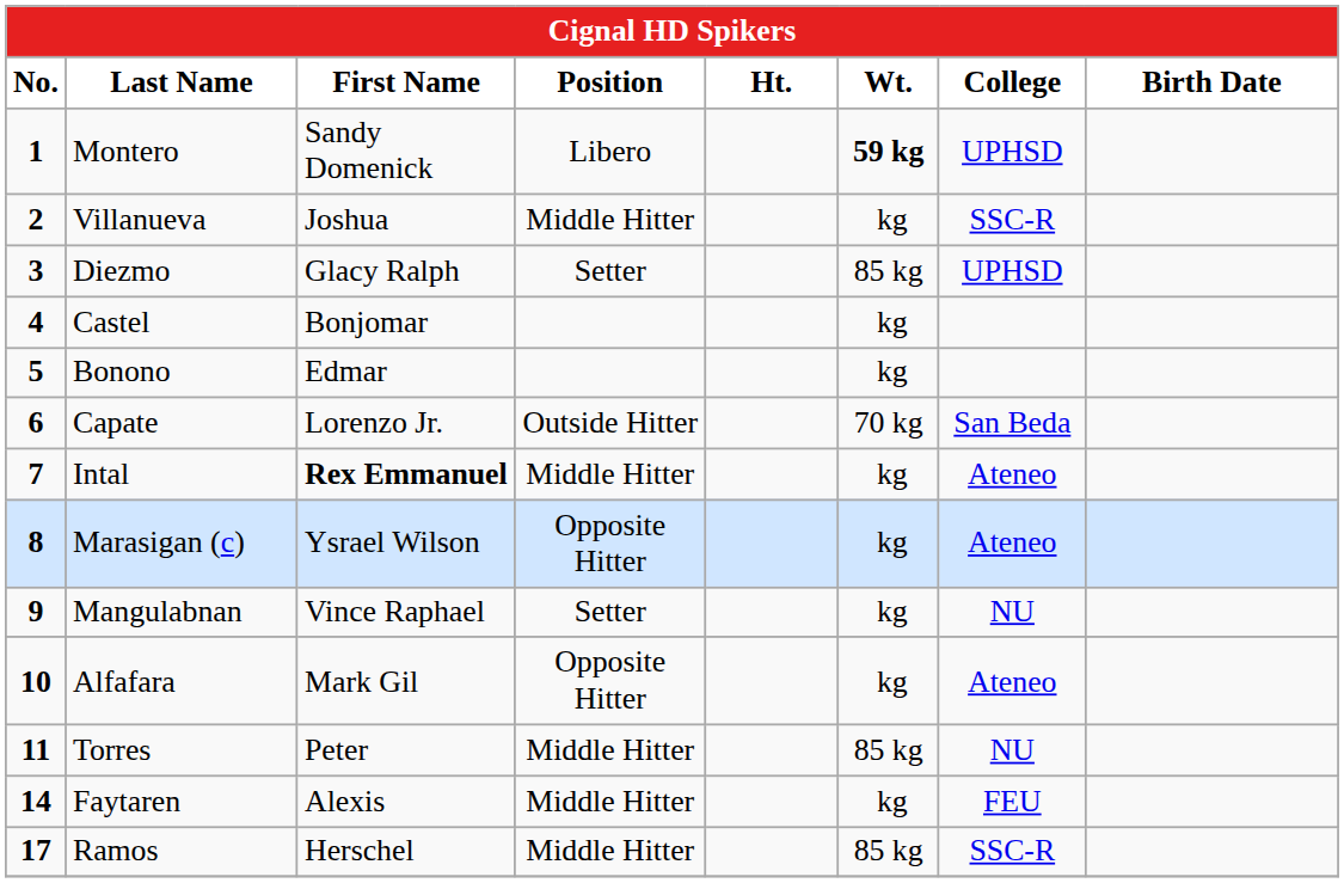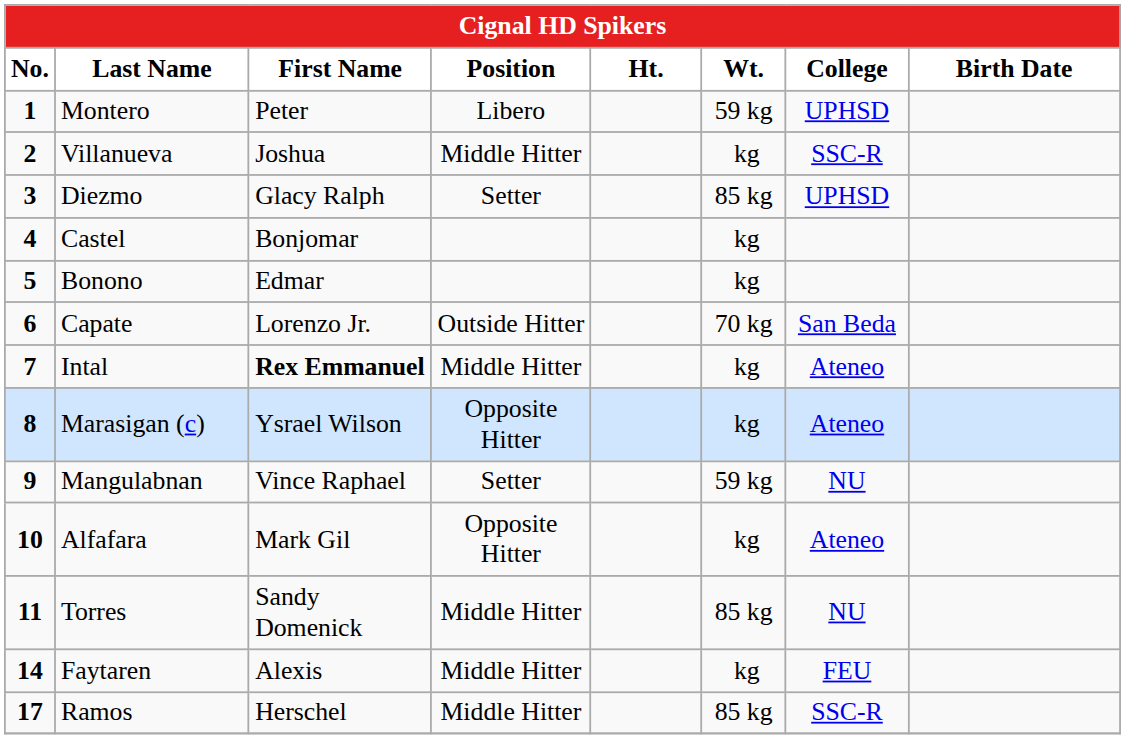 <table class="wikitable" style="text-align:center; width: 100%; font-size:90%;">
 <tr>
 <th colspan="8" style= "background: #E62020; color: White; text-align: center;"><strong>Cignal HD Spikers</strong></th>
 </tr>
 <tr>
 <th width=3px style="background: White; color: Black; text-align: center"><strong>No.</strong></th>
 <th width=130px style="background: White; color: Black">Last Name</th>
 <th width=130px style="background: White; color: Black">First Name</th>
 <th width=120px style="background: White; color: Black">Position</th>
 <th width=100px style="background: White; color: Black">Ht.</th>
 <th width=50px style="background: White; color: Black">Wt.</th>
 <th width=80px style="background: White; color: Black">College</th>
 <th width=210px style="background: White; color: Black">Birth Date</th>
 </tr>
 <tr>
 <td><strong>1</strong></td>
 <td style="text-align: left">Montero</td>
-<td style="text-align: left">Sandy Domenick</td>
+<td style="text-align: left">Peter</td>
 <td>Libero</td>
 <td></td>
-<td><strong>59 kg</strong></td>
+<td>59 kg</td>
 <td><a href='#'>UPHSD</a></td>
 <td></td>
 </tr>
 <tr>
 <td><strong>2</strong></td>
 <td style="text-align: left">Villanueva</td>
 <td style="text-align: left">Joshua</td>
 <td>Middle Hitter</td>
 <td></td>
 <td> kg</td>
 <td><a href='#'>SSC-R</a></td>
 <td></td>
 </tr>
 <tr>
 <td><strong>3</strong></td>
 <td style="text-align: left">Diezmo</td>
 <td style="text-align: left">Glacy Ralph</td>
 <td>Setter</td>
 <td></td>
 <td>85 kg</td>
 <td><a href='#'>UPHSD</a></td>
 <td></td>
 </tr>
 <tr>
 <td><strong>4</strong></td>
 <td style="text-align: left">Castel</td>
 <td style="text-align: left">Bonjomar</td>
 <td></td>
 <td></td>
 <td> kg</td>
 <td></td>
 <td></td>
 </tr>
 <tr>
 <td><strong>5</strong></td>
 <td style="text-align: left">Bonono</td>
 <td style="text-align: left">Edmar</td>
 <td></td>
 <td></td>
 <td> kg</td>
 <td></td>
 <td></td>
 </tr>
 <tr>
 <td><strong>6</strong></td>
 <td style="text-align: left">Capate</td>
 <td style="text-align: left">Lorenzo Jr.</td>
 <td>Outside Hitter</td>
 <td></td>
 <td>70 kg</td>
 <td><a href='#'>San Beda</a></td>
 <td></td>
 </tr>
 <tr>
 <td><strong>7</strong></td>
 <td style="text-align: left">Intal</td>
 <td style="text-align: left"><strong>Rex Emmanuel</strong></td>
 <td>Middle Hitter</td>
 <td></td>
 <td> kg</td>
 <td><a href='#'>Ateneo</a></td>
 <td></td>
 </tr>
 <tr bgcolor=#D0E6FF>
 <td><strong>8</strong></td>
 <td style="text-align: left">Marasigan (<a href='#'>c</a>)</td>
 <td style="text-align: left">Ysrael Wilson</td>
 <td>Opposite Hitter</td>
 <td></td>
 <td> kg</td>
 <td><a href='#'>Ateneo</a></td>
 <td></td>
 </tr>
 <tr>
 <td><strong>9</strong></td>
 <td style="text-align: left">Mangulabnan</td>
 <td style="text-align: left">Vince Raphael</td>
 <td>Setter</td>
 <td></td>
-<td> kg</td>
+<td>59 kg</td>
 <td><a href='#'>NU</a></td>
 <td></td>
 </tr>
 <tr>
 <td><strong>10</strong></td>
 <td style="text-align: left">Alfafara</td>
 <td style="text-align: left">Mark Gil</td>
 <td>Opposite Hitter</td>
 <td></td>
 <td> kg</td>
 <td><a href='#'>Ateneo</a></td>
 <td></td>
 </tr>
 <tr>
 <td><strong>11</strong></td>
 <td style="text-align: left">Torres</td>
-<td style="text-align: left">Peter</td>
+<td style="text-align: left">Sandy Domenick</td>
 <td>Middle Hitter</td>
 <td></td>
 <td>85 kg</td>
 <td><a href='#'>NU</a></td>
 <td></td>
 </tr>
 <tr>
 <td><strong>14</strong></td>
 <td style="text-align: left">Faytaren</td>
 <td style="text-align: left">Alexis</td>
 <td>Middle Hitter</td>
 <td></td>
 <td> kg</td>
 <td><a href='#'>FEU</a></td>
 <td></td>
 </tr>
 <tr>
 <td><strong>17</strong></td>
 <td style="text-align: left">Ramos</td>
 <td style="text-align: left">Herschel</td>
 <td>Middle Hitter</td>
 <td></td>
 <td>85 kg</td>
 <td><a href='#'>SSC-R</a></td>
 <td></td>
 </tr>
 <tr>
 </tr>
 </table>
